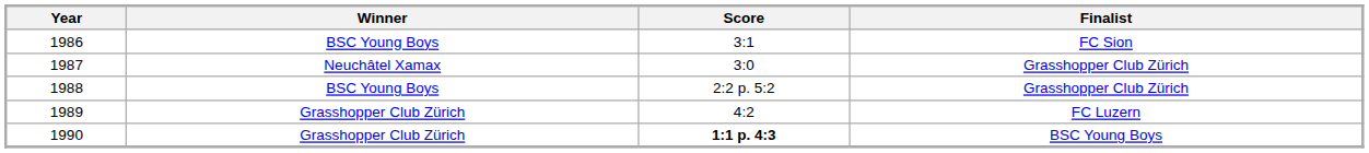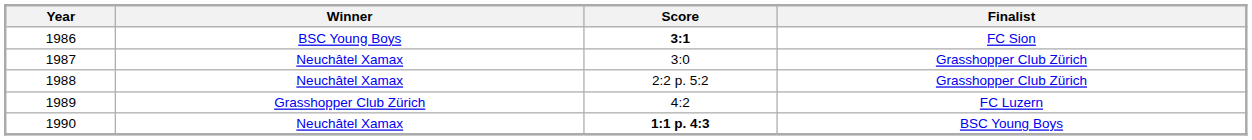 <table class="wikitable" width=80% border="2" cellpadding="4" cellspacing="4" style="margin: 1em 1em 1em 0; border: 2px #aaa solid; text-align: center; background: #FFFFFF; border-collapse: collapse; font-size: 11px">
 <tr bgcolor=#FBCEB1>
 <th>Year</th>
 <th>Winner</th>
 <th>Score</th>
 <th>Finalist</th>
 </tr>
 <tr>
 <td>1986</td>
 <td><a href='#'>BSC Young Boys</a></td>
-<td>3:1</td>
+<td><strong>3:1</strong></td>
 <td><a href='#'>FC Sion</a></td>
 </tr>
 <tr>
 <td>1987</td>
 <td><a href='#'>Neuchâtel Xamax</a></td>
 <td>3:0</td>
 <td><a href='#'>Grasshopper Club Zürich</a></td>
 </tr>
 <tr>
 <td>1988</td>
-<td><a href='#'>BSC Young Boys</a></td>
+<td><a href='#'>Neuchâtel Xamax</a></td>
 <td>2:2 p. 5:2</td>
 <td><a href='#'>Grasshopper Club Zürich</a></td>
 </tr>
 <tr>
 <td>1989</td>
 <td><a href='#'>Grasshopper Club Zürich</a></td>
 <td>4:2</td>
 <td><a href='#'>FC Luzern</a></td>
 </tr>
 <tr>
 <td>1990</td>
-<td><a href='#'>Grasshopper Club Zürich</a></td>
+<td><a href='#'>Neuchâtel Xamax</a></td>
 <td><strong>1:1 p. 4:3</strong></td>
 <td><a href='#'>BSC Young Boys</a></td>
 </tr>
 <tr>
 </tr>
 </table>
